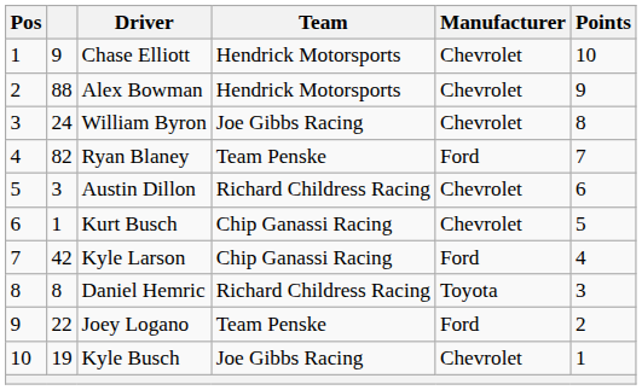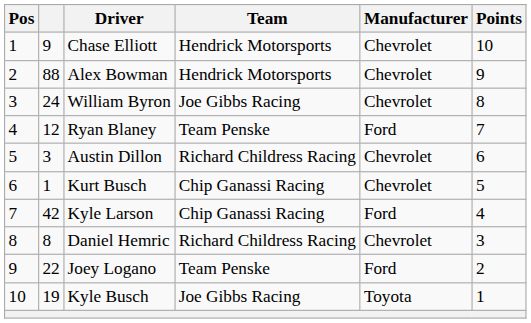 <table class="wikitable" style="font-size:98%">
 <tr>
 <th>Pos</th>
 <th></th>
 <th>Driver</th>
 <th>Team</th>
 <th>Manufacturer</th>
 <th>Points</th>
 </tr>
 <tr>
 <td>1</td>
 <td>9</td>
 <td>Chase Elliott</td>
 <td>Hendrick Motorsports</td>
 <td>Chevrolet</td>
 <td>10</td>
 </tr>
 <tr>
 <td>2</td>
 <td>88</td>
 <td>Alex Bowman</td>
 <td>Hendrick Motorsports</td>
 <td>Chevrolet</td>
 <td>9</td>
 </tr>
 <tr>
 <td>3</td>
 <td>24</td>
 <td>William Byron</td>
 <td>Joe Gibbs Racing</td>
 <td>Chevrolet</td>
 <td>8</td>
 </tr>
 <tr>
 <td>4</td>
-<td>82</td>
+<td>12</td>
 <td>Ryan Blaney</td>
 <td>Team Penske</td>
 <td>Ford</td>
 <td>7</td>
 </tr>
 <tr>
 <td>5</td>
 <td>3</td>
 <td>Austin Dillon</td>
 <td>Richard Childress Racing</td>
 <td>Chevrolet</td>
 <td>6</td>
 </tr>
 <tr>
 <td>6</td>
 <td>1</td>
 <td>Kurt Busch</td>
 <td>Chip Ganassi Racing</td>
 <td>Chevrolet</td>
 <td>5</td>
 </tr>
 <tr>
 <td>7</td>
 <td>42</td>
 <td>Kyle Larson</td>
 <td>Chip Ganassi Racing</td>
 <td>Ford</td>
 <td>4</td>
 </tr>
 <tr>
 <td>8</td>
 <td>8</td>
 <td>Daniel Hemric</td>
 <td>Richard Childress Racing</td>
-<td>Toyota</td>
+<td>Chevrolet</td>
 <td>3</td>
 </tr>
 <tr>
 <td>9</td>
 <td>22</td>
 <td>Joey Logano</td>
 <td>Team Penske</td>
 <td>Ford</td>
 <td>2</td>
 </tr>
 <tr>
 <td>10</td>
 <td>19</td>
 <td>Kyle Busch</td>
 <td>Joe Gibbs Racing</td>
-<td>Chevrolet</td>
+<td>Toyota</td>
 <td>1</td>
 </tr>
 <tr>
 <th colspan="6"></th>
 </tr>
 </table>
